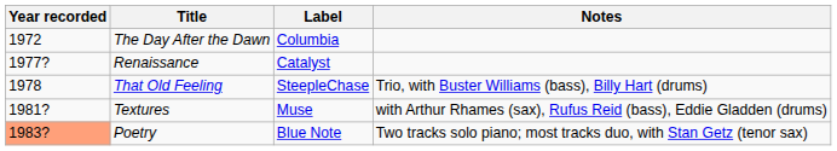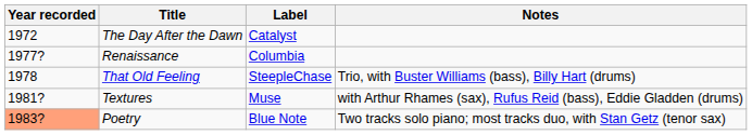 <table class="wikitable sortable">
 <tr>
 <th>Year recorded</th>
 <th>Title</th>
 <th>Label</th>
 <th>Notes</th>
 </tr>
 <tr>
 <td>1972</td>
 <td><em>The Day After the Dawn</em></td>
-<td><a href='#'>Columbia</a></td>
+<td><a href='#'>Catalyst</a></td>
 <td></td>
 </tr>
 <tr>
 <td>1977?</td>
 <td><em>Renaissance</em></td>
-<td><a href='#'>Catalyst</a></td>
+<td><a href='#'>Columbia</a></td>
 <td></td>
 </tr>
 <tr>
 <td>1978</td>
 <td><em><a href='#'>That Old Feeling</a></em></td>
 <td><a href='#'>SteepleChase</a></td>
 <td>Trio, with <a href='#'>Buster Williams</a> (bass), <a href='#'>Billy Hart</a> (drums)</td>
 </tr>
 <tr>
 <td>1981?</td>
 <td><em>Textures</em></td>
 <td><a href='#'>Muse</a></td>
 <td>with  Arthur Rhames (sax), <a href='#'>Rufus Reid</a> (bass), Eddie Gladden (drums)</td>
 </tr>
 <tr>
 <td style="background: lightsalmon;">1983?</td>
 <td><em>Poetry</em></td>
 <td><a href='#'>Blue Note</a></td>
 <td>Two tracks solo piano; most tracks duo, with <a href='#'>Stan Getz</a> (tenor sax)</td>
 </tr>
 </table>
